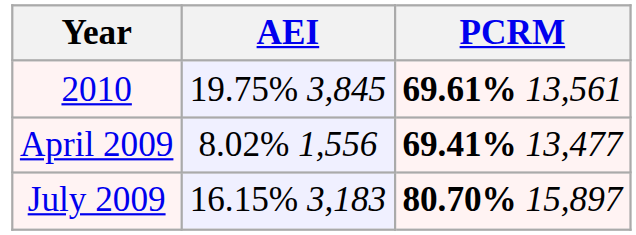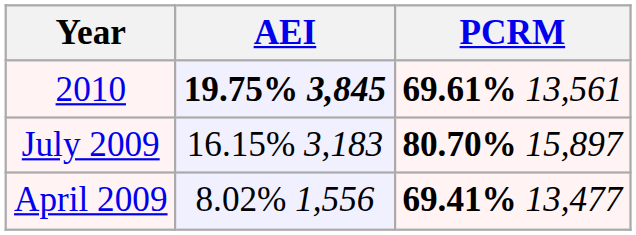 <table class="wikitable"  style="float:right; font-size:100%; margin: 1em 1em 1em 1em;">
 <tr style="background:lightgrey;">
 <th>Year</th>
 <th><a href='#'>AEI</a></th>
 <th><a href='#'>PCRM</a></th>
 </tr>
 <tr>
 <td style="text-align:center; background:#fff3f3;"><a href='#'>2010</a></td>
-<td style="text-align:center; background:#f0f0ff;">19.75% <em>3,845</em></td>
+<td style="text-align:center; background:#f0f0ff;"><strong>19.75% <em>3,845</em></strong></td>
 <td style="text-align:center; background:#fff3f3;"><strong>69.61%</strong> <em>13,561</em></td>
+</tr>
+<tr>
+<td style="text-align:center; background:#fff3f3;"><a href='#'>July 2009</a></td>
+<td style="text-align:center; background:#f0f0ff;">16.15% <em>3,183</em></td>
+<td style="text-align:center; background:#fff3f3;"><strong>80.70%</strong> <em>15,897</em></td>
 </tr>
 <tr>
 <td style="text-align:center; background:#fff3f3;"><a href='#'>April 2009</a></td>
 <td style="text-align:center; background:#f0f0ff;">8.02% <em>1,556</em></td>
 <td style="text-align:center; background:#fff3f3;"><strong>69.41%</strong> <em>13,477</em></td>
 </tr>
-<tr>
-<td style="text-align:center; background:#fff3f3;"><a href='#'>July 2009</a></td>
-<td style="text-align:center; background:#f0f0ff;">16.15% <em>3,183</em></td>
-<td style="text-align:center; background:#fff3f3;"><strong>80.70%</strong> <em>15,897</em></td>
-</tr>
 </table>
